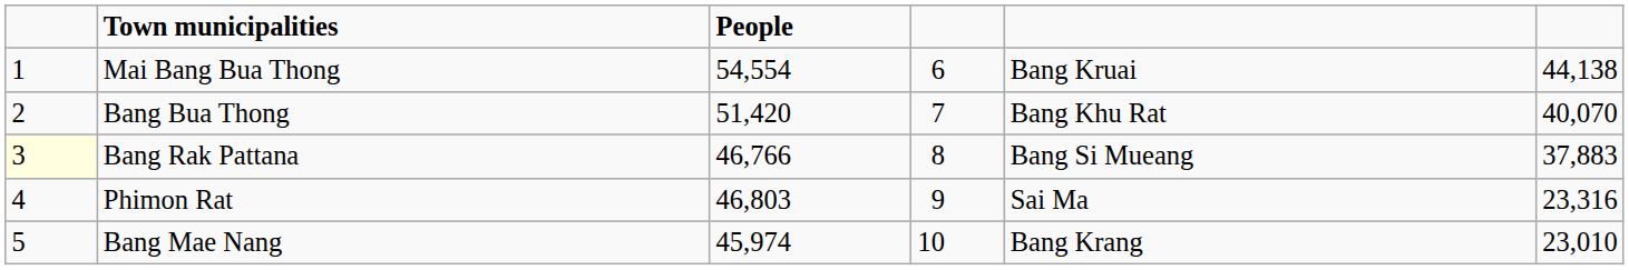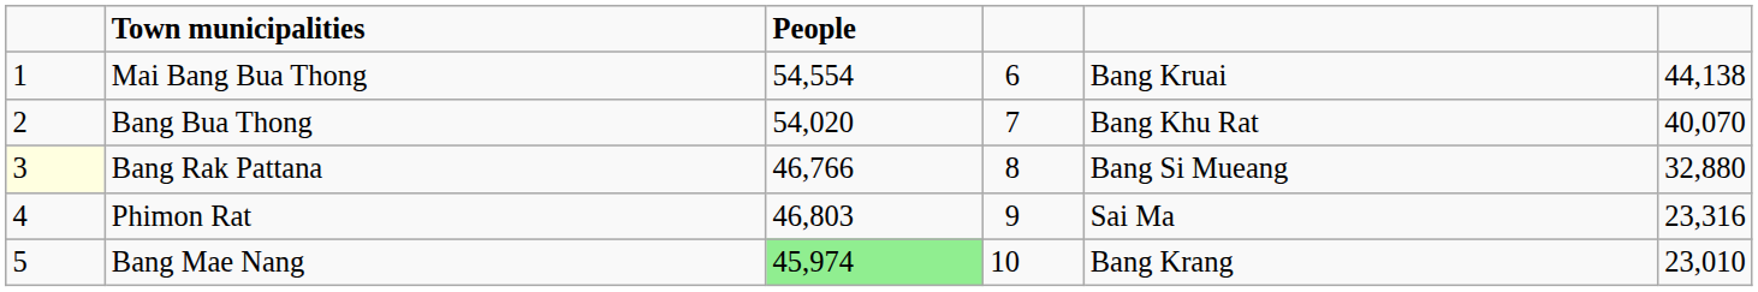 <table class="wikitable" style="width:60%;">
 <tr>
 <td scope="col" style="width:6%;"> </td>
 <td scope="col" style="width:40%;"><strong>Town municipalities</strong></td>
 <td scope="col" style="width:13%;"><strong>People</strong></td>
 <td scope="col" style="width:6%;"> </td>
 <td scope="col" style="width:18%;"> </td>
 <td scope="col" style="width:17%;"> </td>
 </tr>
 <tr>
 <td scope="row">1</td>
 <td>Mai Bang Bua Thong</td>
 <td>54,554</td>
 <td>  6</td>
 <td>Bang Kruai</td>
 <td>44,138</td>
 </tr>
 <tr>
 <td scope="row">2</td>
 <td>Bang Bua Thong</td>
-<td>51,420</td>
+<td>54,020</td>
 <td>  7</td>
 <td>Bang Khu Rat</td>
 <td>40,070</td>
 </tr>
 <tr>
 <td scope="row" style="background: lightyellow;">3</td>
 <td>Bang Rak Pattana</td>
 <td>46,766</td>
 <td>  8</td>
 <td>Bang Si Mueang</td>
-<td>37,883</td>
+<td>32,880</td>
 </tr>
 <tr>
 <td scope="row">4</td>
 <td>Phimon Rat</td>
 <td>46,803</td>
 <td>  9</td>
 <td>Sai Ma</td>
 <td>23,316</td>
 </tr>
 <tr>
 <td scope="row">5</td>
 <td>Bang Mae Nang</td>
-<td>45,974</td>
+<td style="background: lightgreen;">45,974</td>
 <td>10</td>
 <td style="width:43%;" scope="col">Bang Krang</td>
 <td>23,010</td>
 </tr>
 </table>
